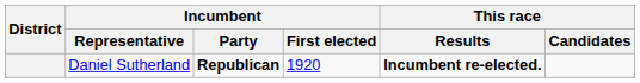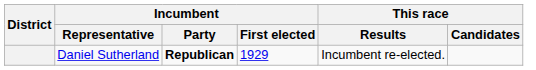 <table class=wikitable>
 <tr>
 <th rowspan=2>District</th>
 <th colspan=3>Incumbent</th>
 <th colspan=2>This race</th>
 </tr>
 <tr>
 <th>Representative</th>
 <th>Party</th>
 <th>First elected</th>
 <th>Results</th>
 <th>Candidates</th>
 </tr>
 <tr>
 <th></th>
 <td><a href='#'>Daniel Sutherland</a></td>
 <td><strong>Republican</strong></td>
-<td><a href='#'>1920</a></td>
-<td><strong>Incumbent re-elected.</strong></td>
+<td><a href='#'>1929</a></td>
+<td>Incumbent re-elected.</td>
 <td nowrap></td>
 </tr>
 </table>
